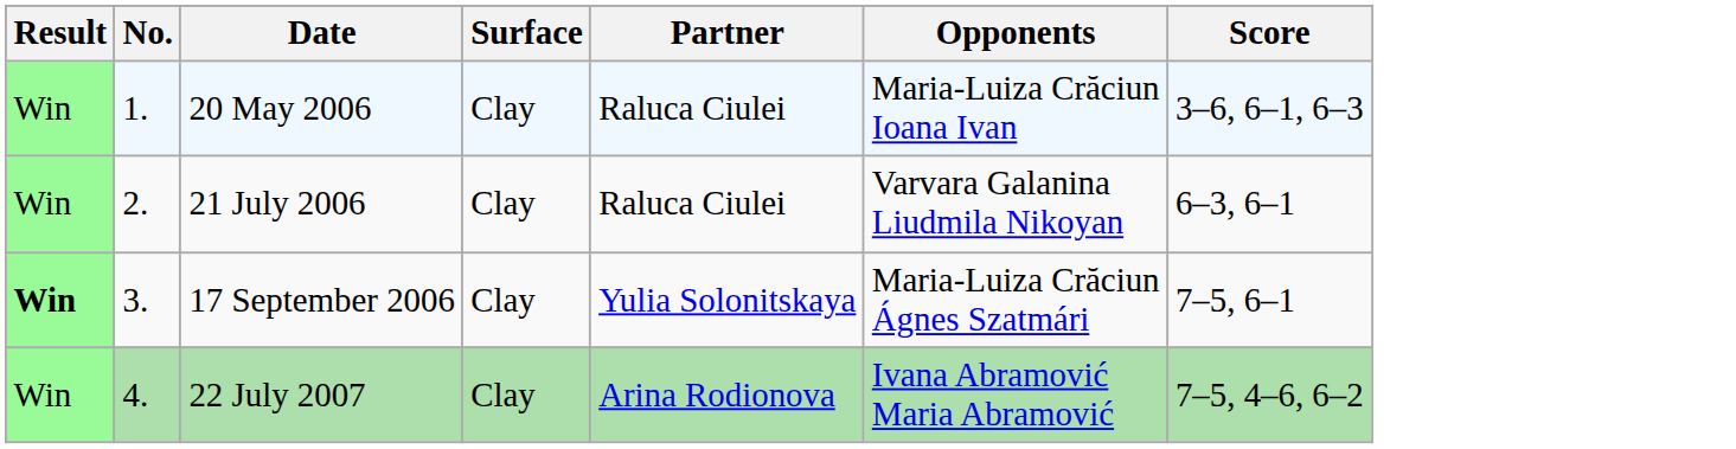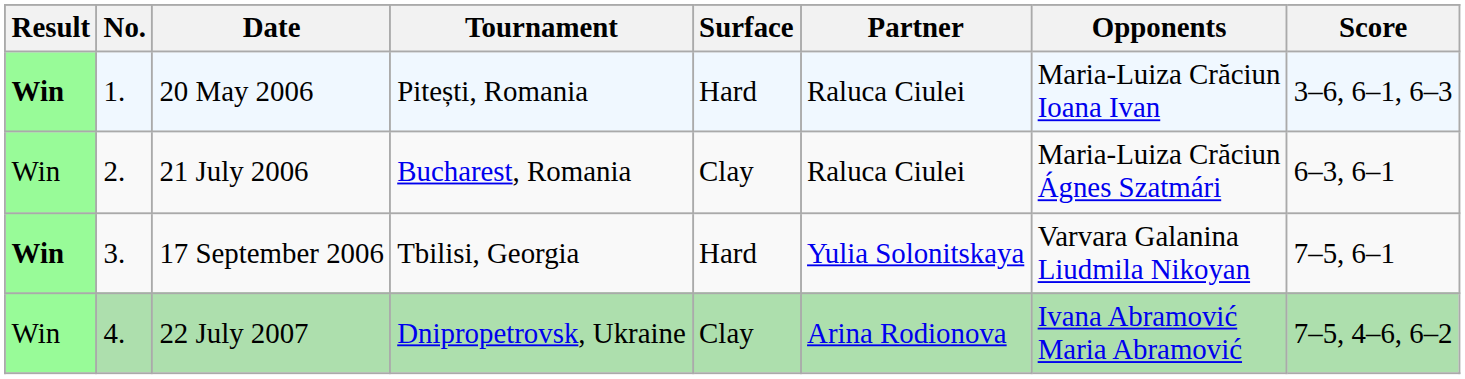 <table class="sortable wikitable" style=font-size:97%>
 <tr>
 <th>Result</th>
 <th>No.</th>
 <th>Date</th>
+<th>Tournament</th>
 <th>Surface</th>
 <th>Partner</th>
 <th>Opponents</th>
 <th class="unsortable">Score</th>
 </tr>
 <tr style="background:#f0f8ff;">
-<td style="background:#98fb98;">Win</td>
+<td style="background:#98fb98;"><strong>Win</strong></td>
 <td>1.</td>
 <td>20 May 2006</td>
-<td>Clay</td>
+<td>Pitești, Romania</td>
+<td>Hard</td>
 <td> Raluca Ciulei</td>
 <td> Maria-Luiza Crăciun <br>  <a href='#'>Ioana Ivan</a></td>
 <td>3–6, 6–1, 6–3</td>
 </tr>
 <tr>
 <td style="background:#98fb98;">Win</td>
 <td>2.</td>
 <td>21 July 2006</td>
+<td><a href='#'>Bucharest</a>, Romania</td>
 <td>Clay</td>
 <td> Raluca Ciulei</td>
-<td> Varvara Galanina <br>  <a href='#'>Liudmila Nikoyan</a></td>
+<td> Maria-Luiza Crăciun <br>  <a href='#'>Ágnes Szatmári</a></td>
 <td>6–3, 6–1</td>
 </tr>
 <tr>
 <td style="background:#98fb98;"><strong>Win</strong></td>
 <td>3.</td>
 <td>17 September 2006</td>
-<td>Clay</td>
+<td>Tbilisi, Georgia</td>
+<td>Hard</td>
 <td> <a href='#'>Yulia Solonitskaya</a></td>
-<td> Maria-Luiza Crăciun <br>  <a href='#'>Ágnes Szatmári</a></td>
+<td> Varvara Galanina <br>  <a href='#'>Liudmila Nikoyan</a></td>
 <td>7–5, 6–1</td>
 </tr>
 <tr style="background:#addfad;">
 <td style="background:#98fb98;">Win</td>
 <td>4.</td>
 <td>22 July 2007</td>
+<td><a href='#'>Dnipropetrovsk</a>, Ukraine</td>
 <td>Clay</td>
 <td> <a href='#'>Arina Rodionova</a></td>
 <td> <a href='#'>Ivana Abramović</a> <br>  <a href='#'>Maria Abramović</a></td>
 <td>7–5, 4–6, 6–2</td>
 </tr>
 </table>
